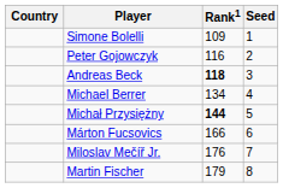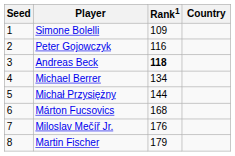 <table class="sortable wikitable">
 <tr>
-<th width="70">Country</th>
+<th>Seed</th>
 <th width="175">Player</th>
 <th>Rank<sup>1</sup></th>
-<th>Seed</th>
+<th width="70">Country</th>
 </tr>
 <tr>
-<td></td>
+<td>1</td>
 <td><a href='#'>Simone Bolelli</a></td>
 <td>109</td>
-<td>1</td>
+<td></td>
 </tr>
 <tr>
-<td></td>
+<td>2</td>
 <td><a href='#'>Peter Gojowczyk</a></td>
 <td>116</td>
-<td>2</td>
+<td></td>
 </tr>
 <tr>
-<td></td>
+<td>3</td>
 <td><a href='#'>Andreas Beck</a></td>
 <td><strong>118</strong></td>
-<td>3</td>
+<td></td>
 </tr>
 <tr>
-<td></td>
+<td>4</td>
 <td><a href='#'>Michael Berrer</a></td>
 <td>134</td>
-<td>4</td>
+<td></td>
 </tr>
 <tr>
+<td>5</td>
+<td><a href='#'>Michał Przysiężny</a></td>
+<td>144</td>
 <td></td>
-<td><a href='#'>Michał Przysiężny</a></td>
-<td><strong>144</strong></td>
-<td>5</td>
 </tr>
 <tr>
+<td>6</td>
+<td><a href='#'>Márton Fucsovics</a></td>
+<td>168</td>
 <td></td>
-<td><a href='#'>Márton Fucsovics</a></td>
-<td>166</td>
-<td>6</td>
 </tr>
 <tr>
-<td></td>
+<td>7</td>
 <td><a href='#'>Miloslav Mečíř Jr.</a></td>
 <td>176</td>
-<td>7</td>
+<td></td>
 </tr>
 <tr>
-<td></td>
+<td>8</td>
 <td><a href='#'>Martin Fischer</a></td>
 <td>179</td>
-<td>8</td>
+<td></td>
 </tr>
 </table>
